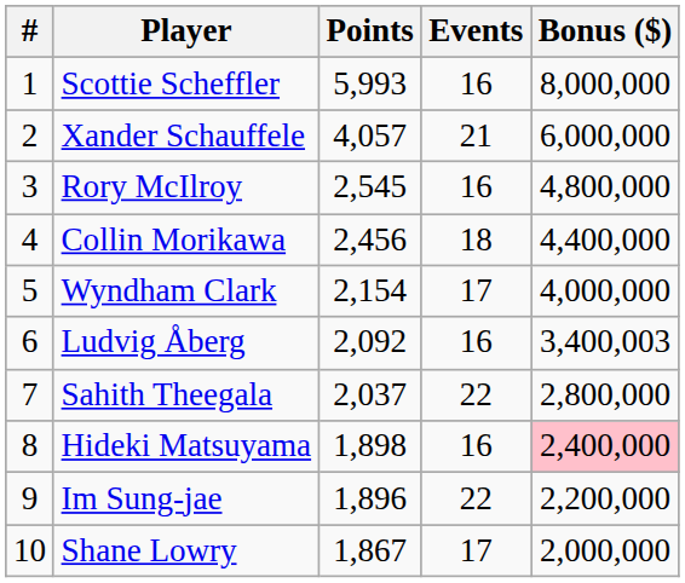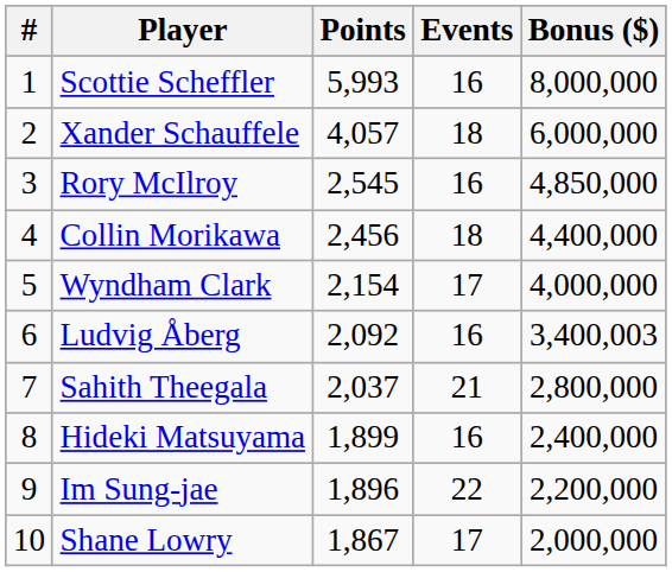 <table class="wikitable">
 <tr>
 <th>#</th>
 <th>Player</th>
 <th>Points</th>
 <th>Events</th>
 <th>Bonus ($)</th>
 </tr>
 <tr>
 <td align=center>1</td>
 <td> <a href='#'>Scottie Scheffler</a></td>
 <td align=center>5,993</td>
 <td align=center>16</td>
 <td align=center>8,000,000</td>
 </tr>
 <tr>
 <td align=center>2</td>
 <td> <a href='#'>Xander Schauffele</a></td>
 <td align=center>4,057</td>
-<td align=center>21</td>
+<td align=center>18</td>
 <td align=center>6,000,000</td>
 </tr>
 <tr>
 <td align=center>3</td>
 <td> <a href='#'>Rory McIlroy</a></td>
 <td align=center>2,545</td>
 <td align=center>16</td>
-<td align=center>4,800,000</td>
+<td align=center>4,850,000</td>
 </tr>
 <tr>
 <td align=center>4</td>
 <td> <a href='#'>Collin Morikawa</a></td>
 <td align=center>2,456</td>
 <td align=center>18</td>
 <td align=center>4,400,000</td>
 </tr>
 <tr>
 <td align=center>5</td>
 <td> <a href='#'>Wyndham Clark</a></td>
 <td align=center>2,154</td>
 <td align=center>17</td>
 <td align=center>4,000,000</td>
 </tr>
 <tr>
 <td align=center>6</td>
 <td> <a href='#'>Ludvig Åberg</a></td>
 <td align=center>2,092</td>
 <td align=center>16</td>
 <td align=center>3,400,003</td>
 </tr>
 <tr>
 <td align=center>7</td>
 <td> <a href='#'>Sahith Theegala</a></td>
 <td align=center>2,037</td>
-<td align=center>22</td>
+<td align=center>21</td>
 <td align=center>2,800,000</td>
 </tr>
 <tr>
 <td align=center>8</td>
 <td> <a href='#'>Hideki Matsuyama</a></td>
-<td align=center>1,898</td>
+<td align=center>1,899</td>
 <td align=center>16</td>
-<td align=center style="background: pink;">2,400,000</td>
+<td align=center>2,400,000</td>
 </tr>
 <tr>
 <td align=center>9</td>
 <td> <a href='#'>Im Sung-jae</a></td>
 <td align=center>1,896</td>
 <td align=center>22</td>
 <td align=center>2,200,000</td>
 </tr>
 <tr>
 <td align=center>10</td>
 <td> <a href='#'>Shane Lowry</a></td>
 <td align=center>1,867</td>
 <td align=center>17</td>
 <td align=center>2,000,000</td>
 </tr>
 </table>
